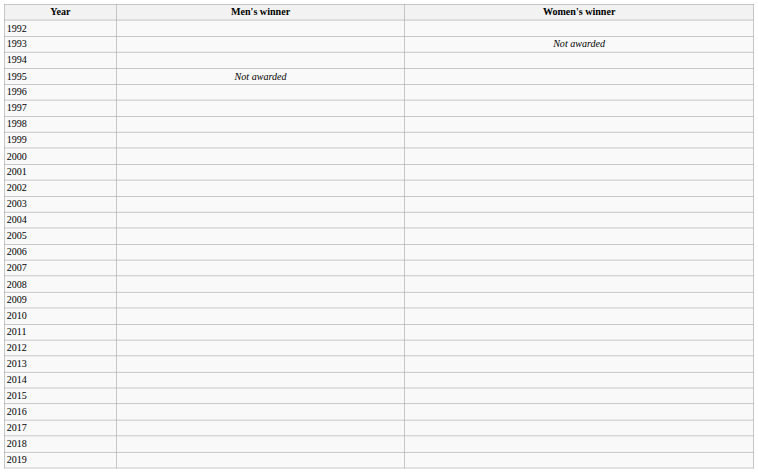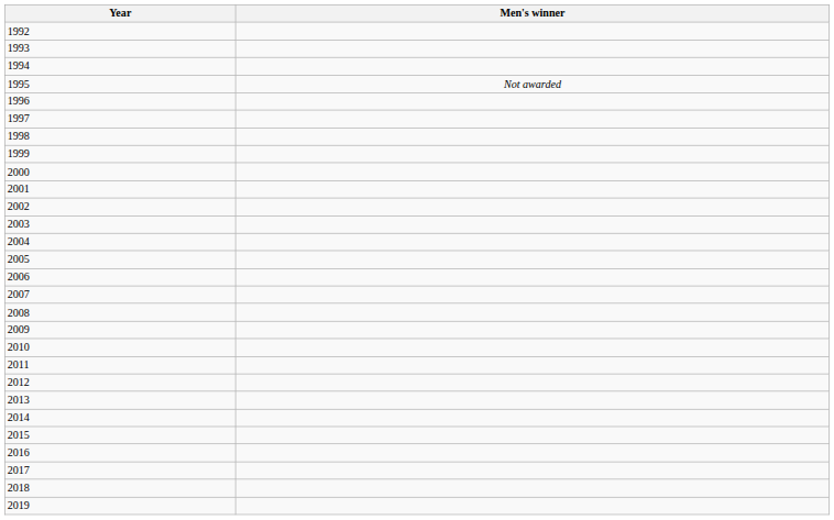 <table class="wikitable" width=60%>
 <tr>
 <th>Year</th>
 <th>Men's winner</th>
-<th>Women's winner</th>
 </tr>
 <tr>
 <td>1992</td>
-<td></td>
 <td></td>
 </tr>
 <tr>
 <td>1993</td>
 <td></td>
-<td align=center><em>Not awarded</em></td>
 </tr>
 <tr>
 <td>1994</td>
-<td></td>
 <td></td>
 </tr>
 <tr>
 <td>1995</td>
 <td align=center><em>Not awarded</em></td>
-<td></td>
 </tr>
 <tr>
 <td>1996</td>
-<td></td>
 <td></td>
 </tr>
 <tr>
 <td>1997</td>
 <td></td>
-<td></td>
 </tr>
 <tr>
 <td>1998</td>
-<td></td>
 <td></td>
 </tr>
 <tr>
 <td>1999</td>
 <td></td>
-<td></td>
 </tr>
 <tr>
 <td>2000</td>
-<td></td>
 <td></td>
 </tr>
 <tr>
 <td>2001</td>
 <td></td>
-<td></td>
 </tr>
 <tr>
 <td>2002</td>
-<td></td>
 <td></td>
 </tr>
 <tr>
 <td>2003</td>
 <td></td>
-<td></td>
 </tr>
 <tr>
 <td>2004</td>
-<td></td>
 <td></td>
 </tr>
 <tr>
 <td>2005</td>
 <td></td>
-<td></td>
 </tr>
 <tr>
 <td>2006</td>
-<td></td>
 <td></td>
 </tr>
 <tr>
 <td>2007</td>
 <td></td>
-<td></td>
 </tr>
 <tr>
 <td>2008</td>
-<td></td>
 <td></td>
 </tr>
 <tr>
 <td>2009</td>
 <td></td>
-<td></td>
 </tr>
 <tr>
 <td>2010</td>
-<td></td>
 <td></td>
 </tr>
 <tr>
 <td>2011</td>
 <td></td>
-<td></td>
 </tr>
 <tr>
 <td>2012</td>
-<td></td>
 <td></td>
 </tr>
 <tr>
 <td>2013</td>
 <td></td>
-<td></td>
 </tr>
 <tr>
 <td>2014</td>
-<td></td>
 <td></td>
 </tr>
 <tr>
 <td>2015</td>
 <td></td>
-<td></td>
 </tr>
 <tr>
 <td>2016</td>
-<td></td>
 <td></td>
 </tr>
 <tr>
 <td>2017</td>
 <td></td>
-<td></td>
 </tr>
 <tr>
 <td>2018</td>
-<td></td>
 <td></td>
 </tr>
 <tr>
 <td>2019</td>
 <td></td>
-<td></td>
 </tr>
 </table>
